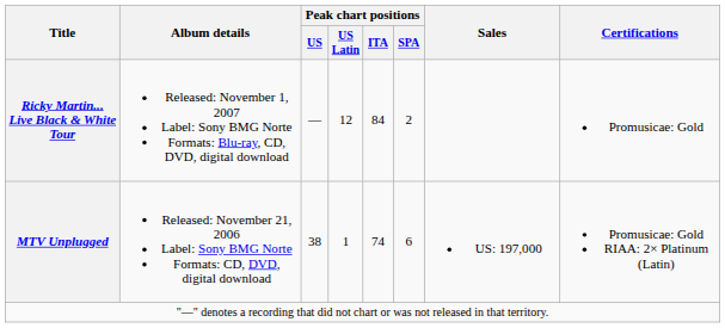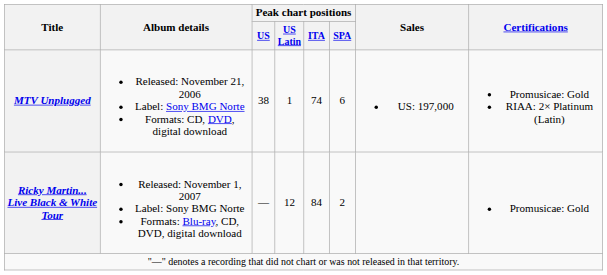 <table class="wikitable plainrowheaders" style="text-align:center;">
 <tr>
 <th scope="col" rowspan="2" style="width:12em;">Title</th>
 <th scope="col" rowspan="2" style="width:20em;">Album details</th>
 <th colspan="4" scope="col">Peak chart positions</th>
 <th scope="col" rowspan="2" style="width:14em;">Sales</th>
 <th scope="col" rowspan="2" style="width:16em;"><a href='#'>Certifications</a></th>
 </tr>
 <tr>
 <th scope="col" style="width:2.5em;font-size:90%;"><a href='#'>US</a><br></th>
 <th scope="col" style="width:2.5em;font-size:90%;"><a href='#'>US <br> Latin</a><br></th>
 <th scope="col" style="width:2.5em;font-size:90%;"><a href='#'>ITA</a><br></th>
 <th scope="col" style="width:2.5em;font-size:90%;"><a href='#'>SPA</a><br></th>
 </tr>
 <tr>
+<th scope="row"><em><a href='#'>MTV Unplugged</a></em></th>
+<td><br><ul><li>Released: November 21, 2006 </li><li>Label: <a href='#'>Sony BMG Norte</a></li><li>Formats: CD, <a href='#'>DVD</a>, digital download</li></ul></td>
+<td>38</td>
+<td>1</td>
+<td>74</td>
+<td>6</td>
+<td><br><ul><li>US: 197,000</li></ul></td>
+<td><br><ul><li>Promusicae: Gold</li><li>RIAA: 2× Platinum (Latin)</li></ul></td>
+</tr>
+<tr>
 <th scope="row"><em><a href='#'>Ricky Martin... Live Black & White Tour</a></em></th>
 <td><br><ul><li>Released: November 1, 2007 </li><li>Label: Sony BMG Norte</li><li>Formats: <a href='#'>Blu-ray</a>, CD, DVD, digital download</li></ul></td>
 <td>—</td>
 <td>12</td>
 <td>84</td>
 <td>2</td>
 <td></td>
 <td><br><ul><li>Promusicae: Gold</li></ul></td>
 </tr>
 <tr>
-<th scope="row"><em><a href='#'>MTV Unplugged</a></em></th>
-<td><br><ul><li>Released: November 21, 2006 </li><li>Label: <a href='#'>Sony BMG Norte</a></li><li>Formats: CD, <a href='#'>DVD</a>, digital download</li></ul></td>
-<td>38</td>
-<td>1</td>
-<td>74</td>
-<td>6</td>
-<td><br><ul><li>US: 197,000</li></ul></td>
-<td><br><ul><li>Promusicae: Gold</li><li>RIAA: 2× Platinum (Latin)</li></ul></td>
-</tr>
-<tr>
 <td colspan="8" style="font-size:90%">"—" denotes a recording that did not chart or was not released in that territory.</td>
 </tr>
 </table>
